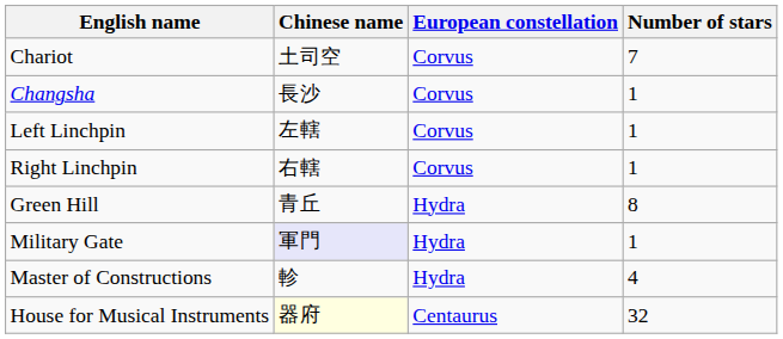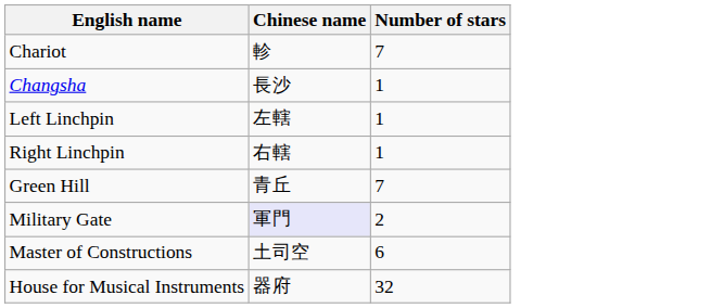 <table class="wikitable">
 <tr>
 <th>English name</th>
 <th>Chinese name</th>
-<th><a href='#'>European constellation</a></th>
 <th>Number of stars</th>
 </tr>
 <tr>
 <td>Chariot</td>
-<td>土司空</td>
-<td><a href='#'>Corvus</a></td>
+<td>軫</td>
 <td>7</td>
 </tr>
 <tr>
 <td><em><a href='#'>Changsha</a></em></td>
 <td>長沙</td>
-<td><a href='#'>Corvus</a></td>
 <td>1</td>
 </tr>
 <tr>
 <td>Left Linchpin</td>
 <td>左轄</td>
-<td><a href='#'>Corvus</a></td>
 <td>1</td>
 </tr>
 <tr>
 <td>Right Linchpin</td>
 <td>右轄</td>
-<td><a href='#'>Corvus</a></td>
 <td>1</td>
 </tr>
 <tr>
 <td>Green Hill</td>
 <td>青丘</td>
-<td><a href='#'>Hydra</a></td>
-<td>8</td>
+<td>7</td>
 </tr>
 <tr>
 <td>Military Gate</td>
 <td style="background: lavender;">軍門</td>
-<td><a href='#'>Hydra</a></td>
-<td>1</td>
+<td>2</td>
 </tr>
 <tr>
 <td>Master of Constructions</td>
-<td>軫</td>
-<td><a href='#'>Hydra</a></td>
-<td>4</td>
+<td>土司空</td>
+<td>6</td>
 </tr>
 <tr>
 <td>House for Musical Instruments</td>
-<td style="background: lightyellow;">器府</td>
-<td><a href='#'>Centaurus</a></td>
+<td>器府</td>
 <td>32</td>
 </tr>
 </table>
